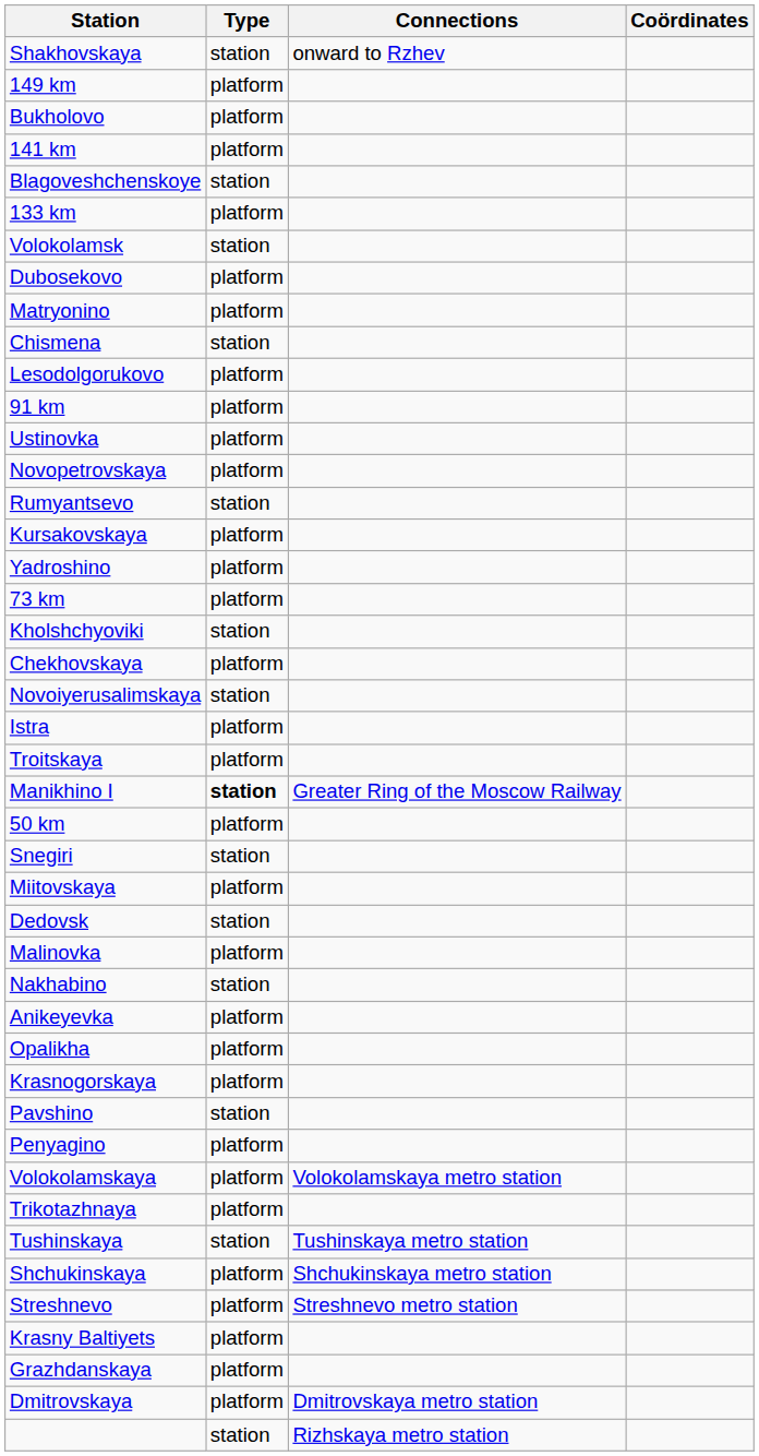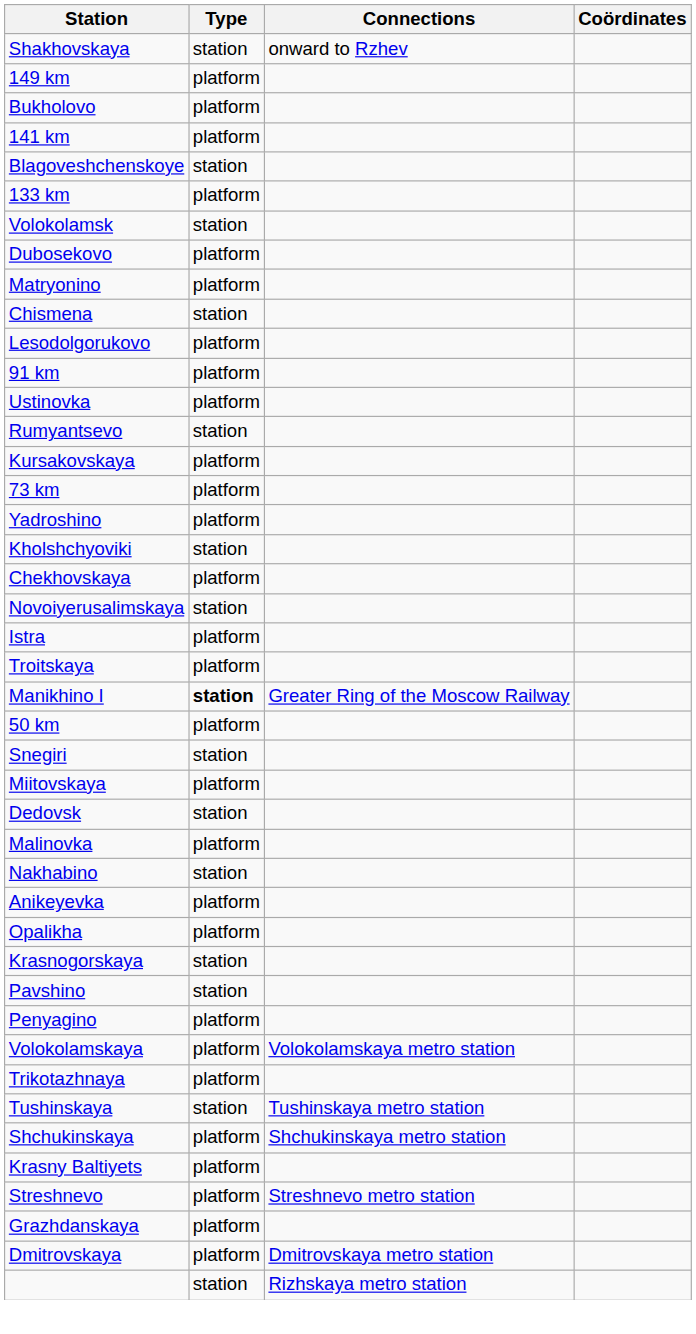 <table class=wikitable>
 <tr>
 <th>Station</th>
 <th>Type</th>
 <th>Connections</th>
 <th>Coördinates</th>
 </tr>
 <tr>
 <td><a href='#'>Shakhovskaya</a></td>
 <td>station</td>
 <td>onward to <a href='#'>Rzhev</a></td>
 <td></td>
 </tr>
 <tr>
 <td><a href='#'>149 km</a></td>
 <td>platform</td>
 <td></td>
 <td></td>
 </tr>
 <tr>
 <td><a href='#'>Bukholovo</a></td>
 <td>platform</td>
 <td></td>
 <td></td>
 </tr>
 <tr>
 <td><a href='#'>141 km</a></td>
 <td>platform</td>
 <td></td>
 <td></td>
 </tr>
 <tr>
 <td><a href='#'>Blagoveshchenskoye</a></td>
 <td>station</td>
 <td></td>
 <td></td>
 </tr>
 <tr>
 <td><a href='#'>133 km</a></td>
 <td>platform</td>
 <td></td>
 <td></td>
 </tr>
 <tr>
 <td><a href='#'>Volokolamsk</a></td>
 <td>station</td>
 <td></td>
 <td></td>
 </tr>
 <tr>
 <td><a href='#'>Dubosekovo</a></td>
 <td>platform</td>
 <td></td>
 <td></td>
 </tr>
 <tr>
 <td><a href='#'>Matryonino</a></td>
 <td>platform</td>
 <td></td>
 <td></td>
 </tr>
 <tr>
 <td><a href='#'>Chismena</a></td>
 <td>station</td>
 <td></td>
 <td></td>
 </tr>
 <tr>
 <td><a href='#'>Lesodolgorukovo</a></td>
 <td>platform</td>
 <td></td>
 <td></td>
 </tr>
 <tr>
 <td><a href='#'>91 km</a></td>
 <td>platform</td>
 <td></td>
 <td></td>
 </tr>
 <tr>
 <td><a href='#'>Ustinovka</a></td>
 <td>platform</td>
 <td></td>
 <td></td>
 </tr>
 <tr>
-<td><a href='#'>Novopetrovskaya</a></td>
-<td>platform</td>
-<td></td>
-<td></td>
-</tr>
-<tr>
 <td><a href='#'>Rumyantsevo</a></td>
 <td>station</td>
 <td></td>
 <td></td>
 </tr>
 <tr>
 <td><a href='#'>Kursakovskaya</a></td>
 <td>platform</td>
 <td></td>
 <td></td>
 </tr>
 <tr>
-<td><a href='#'>Yadroshino</a></td>
+<td><a href='#'>73 km</a></td>
 <td>platform</td>
 <td></td>
 <td></td>
 </tr>
 <tr>
-<td><a href='#'>73 km</a></td>
+<td><a href='#'>Yadroshino</a></td>
 <td>platform</td>
 <td></td>
 <td></td>
 </tr>
 <tr>
 <td><a href='#'>Kholshchyoviki</a></td>
 <td>station</td>
 <td></td>
 <td></td>
 </tr>
 <tr>
 <td><a href='#'>Chekhovskaya</a></td>
 <td>platform</td>
 <td></td>
 <td></td>
 </tr>
 <tr>
 <td><a href='#'>Novoiyerusalimskaya</a></td>
 <td>station</td>
 <td></td>
 <td></td>
 </tr>
 <tr>
 <td><a href='#'>Istra</a></td>
 <td>platform</td>
 <td></td>
 <td></td>
 </tr>
 <tr>
 <td><a href='#'>Troitskaya</a></td>
 <td>platform</td>
 <td></td>
 <td></td>
 </tr>
 <tr>
 <td><a href='#'>Manikhino I</a></td>
 <td><strong>station</strong></td>
 <td><a href='#'>Greater Ring of the Moscow Railway</a></td>
 <td></td>
 </tr>
 <tr>
 <td><a href='#'>50 km</a></td>
 <td>platform</td>
 <td></td>
 <td></td>
 </tr>
 <tr>
 <td><a href='#'>Snegiri</a></td>
 <td>station</td>
 <td></td>
 <td></td>
 </tr>
 <tr>
 <td><a href='#'>Miitovskaya</a></td>
 <td>platform</td>
 <td></td>
 <td></td>
 </tr>
 <tr>
 <td><a href='#'>Dedovsk</a></td>
 <td>station</td>
 <td></td>
 <td></td>
 </tr>
 <tr>
 <td><a href='#'>Malinovka</a></td>
 <td>platform</td>
 <td></td>
 <td></td>
 </tr>
 <tr>
 <td><a href='#'>Nakhabino</a></td>
 <td>station</td>
 <td></td>
 <td></td>
 </tr>
 <tr>
 <td><a href='#'>Anikeyevka</a></td>
 <td>platform</td>
 <td></td>
 <td></td>
 </tr>
 <tr>
 <td><a href='#'>Opalikha</a></td>
 <td>platform</td>
 <td></td>
 <td></td>
 </tr>
 <tr>
 <td><a href='#'>Krasnogorskaya</a></td>
-<td>platform</td>
+<td>station</td>
 <td></td>
 <td></td>
 </tr>
 <tr>
 <td><a href='#'>Pavshino</a></td>
 <td>station</td>
 <td></td>
 <td></td>
 </tr>
 <tr>
 <td><a href='#'>Penyagino</a></td>
 <td>platform</td>
 <td></td>
 <td></td>
 </tr>
 <tr>
 <td><a href='#'>Volokolamskaya</a></td>
 <td>platform</td>
 <td><a href='#'>Volokolamskaya metro station</a></td>
 <td></td>
 </tr>
 <tr>
 <td><a href='#'>Trikotazhnaya</a></td>
 <td>platform</td>
 <td></td>
 <td></td>
 </tr>
 <tr>
 <td><a href='#'>Tushinskaya</a></td>
 <td>station</td>
 <td><a href='#'>Tushinskaya metro station</a></td>
 <td></td>
 </tr>
 <tr>
 <td><a href='#'>Shchukinskaya</a></td>
 <td>platform</td>
 <td><a href='#'>Shchukinskaya metro station</a></td>
 <td></td>
 </tr>
 <tr>
+<td><a href='#'>Krasny Baltiyets</a></td>
+<td>platform</td>
+<td></td>
+<td></td>
+</tr>
+<tr>
 <td><a href='#'>Streshnevo</a></td>
 <td>platform</td>
 <td><a href='#'>Streshnevo metro station</a></td>
-<td></td>
-</tr>
-<tr>
-<td><a href='#'>Krasny Baltiyets</a></td>
-<td>platform</td>
-<td></td>
 <td></td>
 </tr>
 <tr>
 <td><a href='#'>Grazhdanskaya</a></td>
 <td>platform</td>
 <td></td>
 <td></td>
 </tr>
 <tr>
 <td><a href='#'>Dmitrovskaya</a></td>
 <td>platform</td>
 <td><a href='#'>Dmitrovskaya metro station</a></td>
 <td></td>
 </tr>
 <tr>
 <td></td>
 <td>station</td>
 <td><a href='#'>Rizhskaya metro station</a></td>
 <td></td>
 </tr>
 </table>
